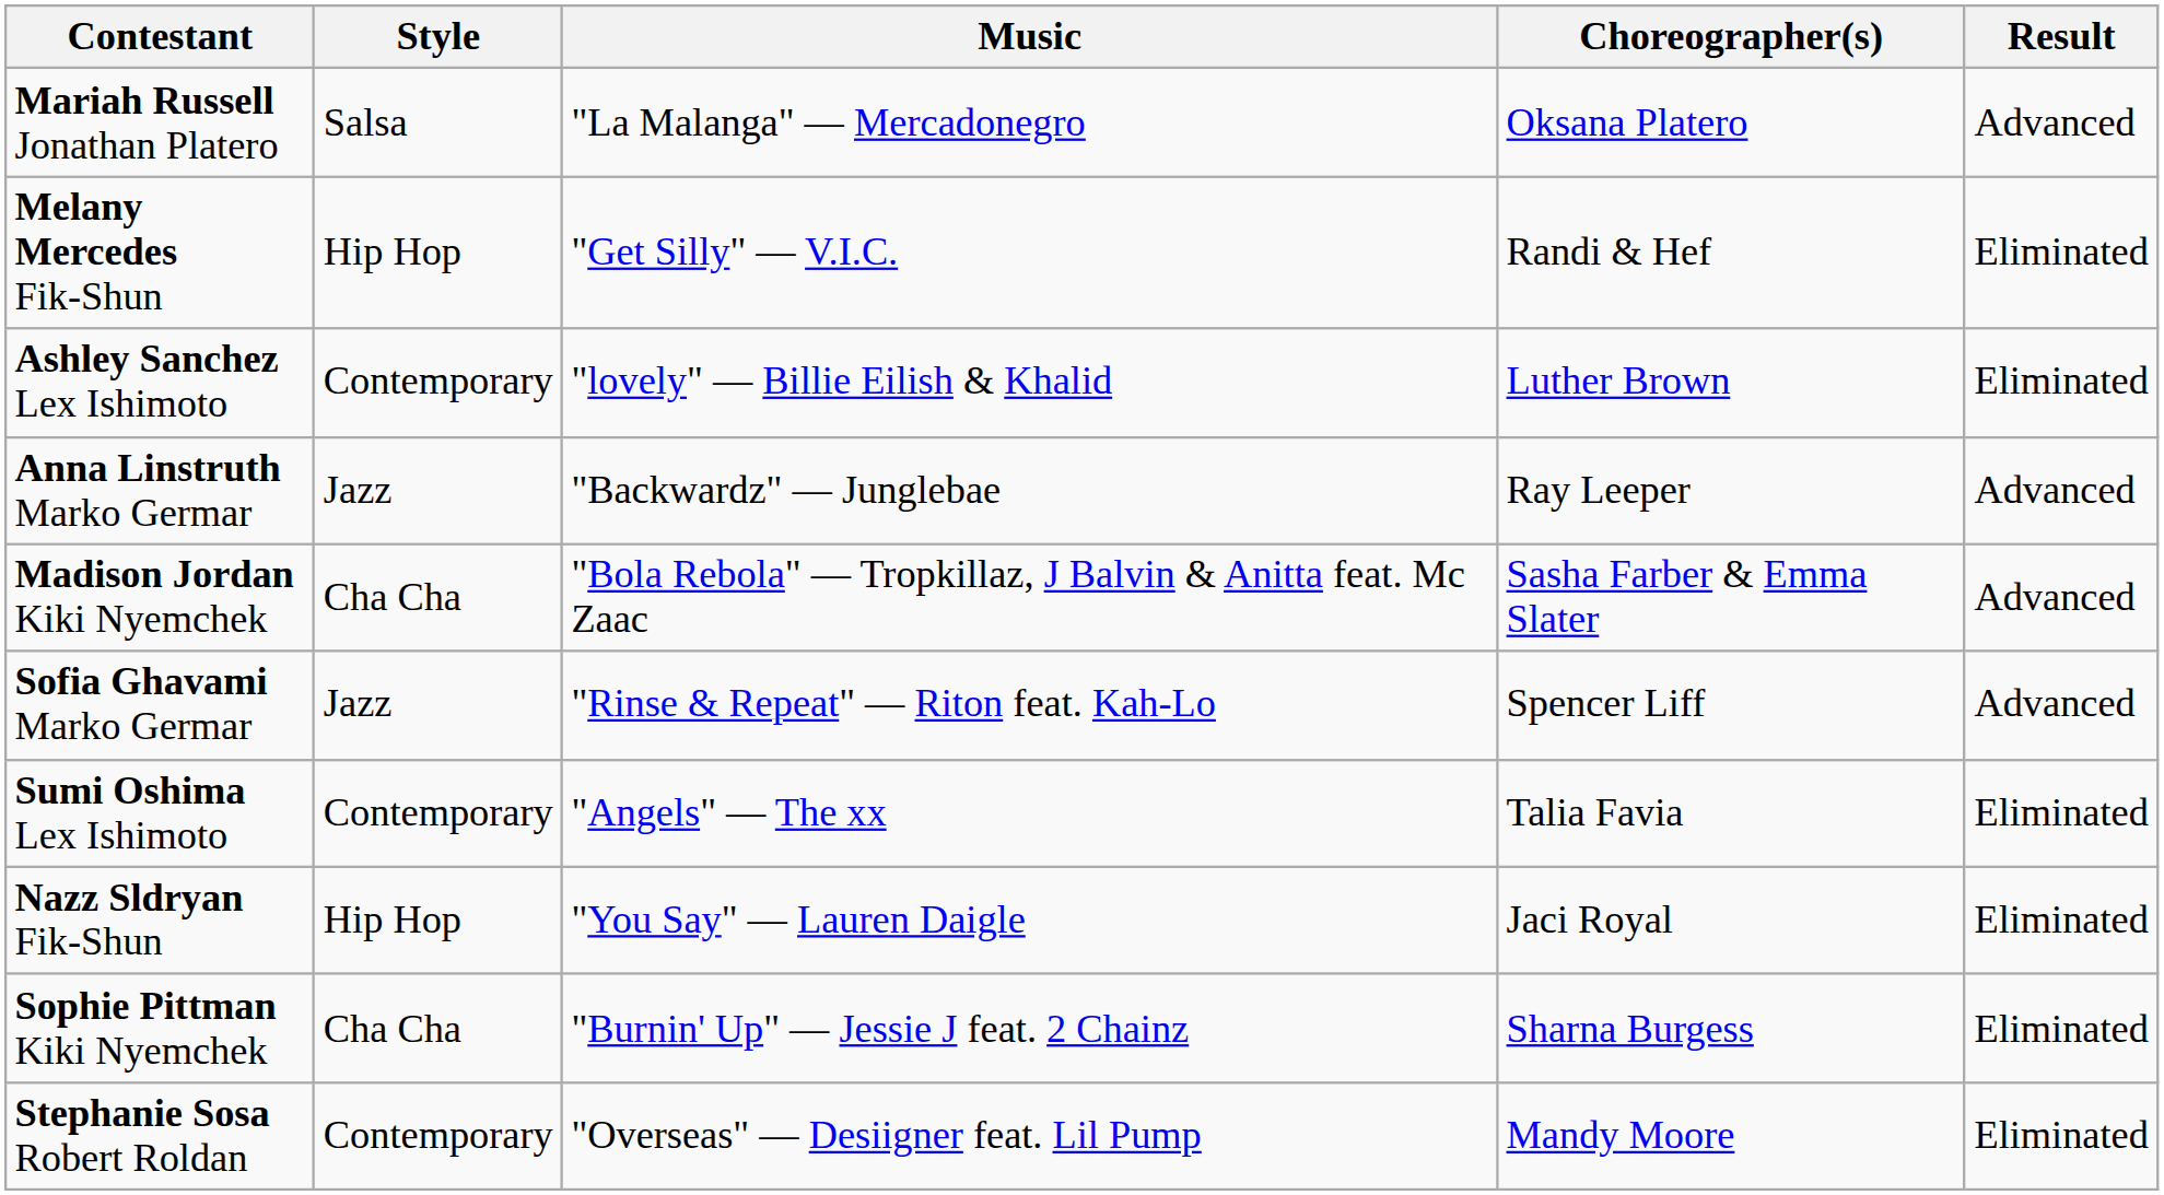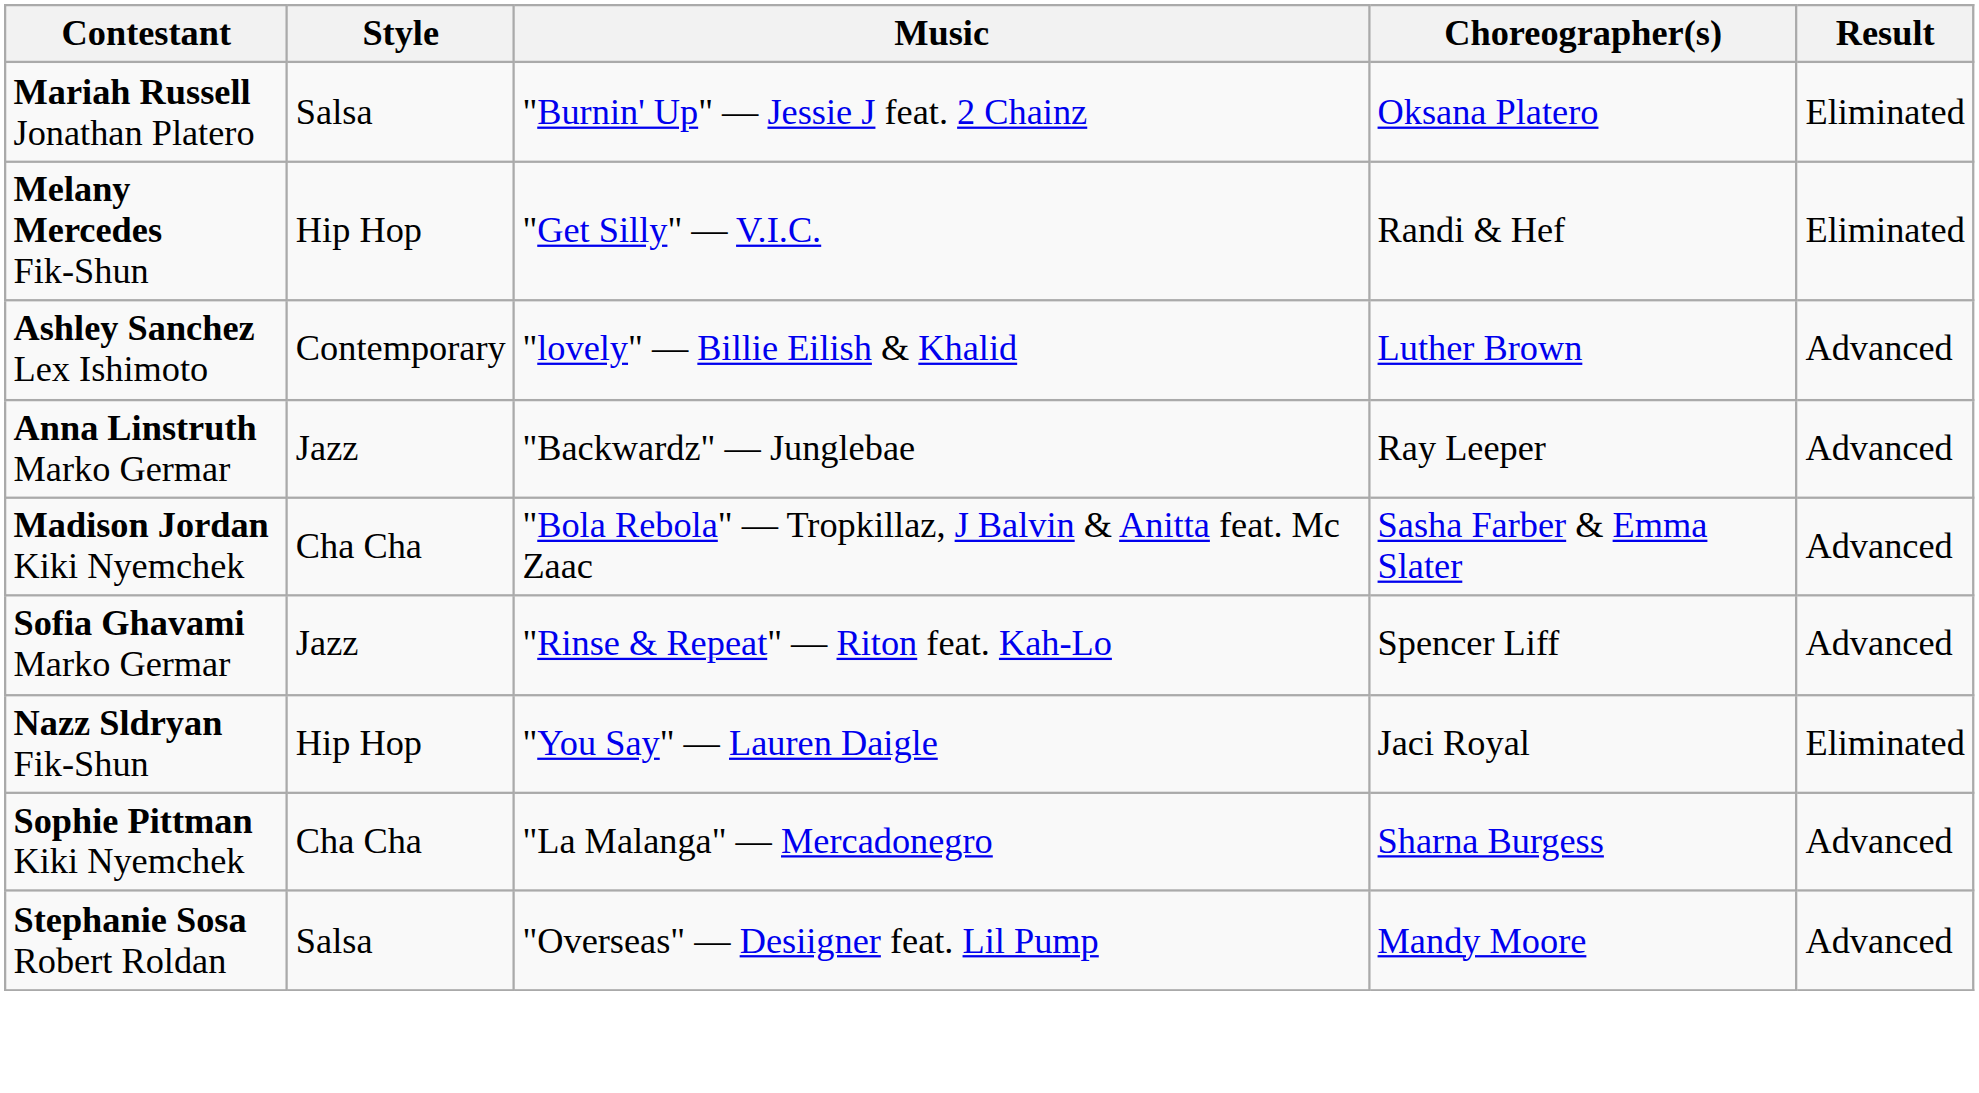 <table class="wikitable">
 <tr>
 <th>Contestant</th>
 <th>Style</th>
 <th>Music</th>
 <th>Choreographer(s)</th>
 <th>Result</th>
 </tr>
 <tr>
 <td><strong>Mariah Russell</strong><br>Jonathan Platero</td>
 <td>Salsa</td>
-<td>"La Malanga" — <a href='#'>Mercadonegro</a></td>
+<td>"<a href='#'>Burnin' Up</a>" — <a href='#'>Jessie J</a> feat. <a href='#'>2 Chainz</a></td>
 <td><a href='#'>Oksana Platero</a></td>
-<td>Advanced</td>
+<td>Eliminated</td>
 </tr>
 <tr>
 <td><strong>Melany Mercedes</strong><br>Fik-Shun</td>
 <td>Hip Hop</td>
 <td>"<a href='#'>Get Silly</a>" — <a href='#'>V.I.C.</a></td>
 <td>Randi & Hef</td>
 <td>Eliminated</td>
 </tr>
 <tr>
 <td><strong>Ashley Sanchez</strong><br>Lex Ishimoto</td>
 <td>Contemporary</td>
 <td>"<a href='#'>lovely</a>" — <a href='#'>Billie Eilish</a> & <a href='#'>Khalid</a></td>
 <td><a href='#'>Luther Brown</a></td>
-<td>Eliminated</td>
+<td>Advanced</td>
 </tr>
 <tr>
 <td><strong>Anna Linstruth</strong><br>Marko Germar</td>
 <td>Jazz</td>
 <td>"Backwardz" — Junglebae</td>
 <td>Ray Leeper</td>
 <td>Advanced</td>
 </tr>
 <tr>
 <td><strong>Madison Jordan</strong><br>Kiki Nyemchek</td>
 <td>Cha Cha</td>
 <td>"<a href='#'>Bola Rebola</a>" — Tropkillaz, <a href='#'>J Balvin</a> & <a href='#'>Anitta</a> feat. Mc Zaac</td>
 <td><a href='#'>Sasha Farber</a> & <a href='#'>Emma Slater</a></td>
 <td>Advanced</td>
 </tr>
 <tr>
 <td><strong>Sofia Ghavami</strong><br>Marko Germar</td>
 <td>Jazz</td>
 <td>"<a href='#'>Rinse & Repeat</a>" — <a href='#'>Riton</a> feat. <a href='#'>Kah-Lo</a></td>
 <td>Spencer Liff</td>
 <td>Advanced</td>
 </tr>
 <tr>
-<td><strong>Sumi Oshima</strong><br>Lex Ishimoto</td>
-<td>Contemporary</td>
-<td>"<a href='#'>Angels</a>" — <a href='#'>The xx</a></td>
-<td>Talia Favia</td>
-<td>Eliminated</td>
-</tr>
-<tr>
 <td><strong>Nazz Sldryan</strong><br>Fik-Shun</td>
 <td>Hip Hop</td>
 <td>"<a href='#'>You Say</a>" — <a href='#'>Lauren Daigle</a></td>
 <td>Jaci Royal</td>
 <td>Eliminated</td>
 </tr>
 <tr>
 <td><strong>Sophie Pittman</strong><br>Kiki Nyemchek</td>
 <td>Cha Cha</td>
-<td>"<a href='#'>Burnin' Up</a>" — <a href='#'>Jessie J</a> feat. <a href='#'>2 Chainz</a></td>
+<td>"La Malanga" — <a href='#'>Mercadonegro</a></td>
 <td><a href='#'>Sharna Burgess</a></td>
-<td>Eliminated</td>
+<td>Advanced</td>
 </tr>
 <tr>
 <td><strong>Stephanie Sosa</strong><br>Robert Roldan</td>
-<td>Contemporary</td>
+<td>Salsa</td>
 <td>"Overseas" — <a href='#'>Desiigner</a> feat. <a href='#'>Lil Pump</a></td>
 <td><a href='#'>Mandy Moore</a></td>
-<td>Eliminated</td>
+<td>Advanced</td>
 </tr>
 </table>
